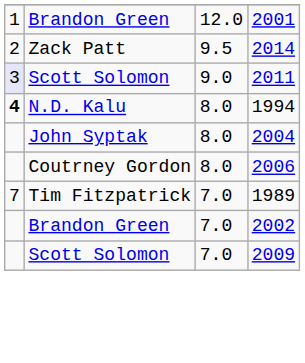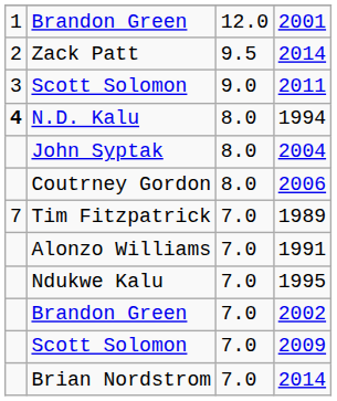 <table class="wikitable">
 <tr>
 </tr>
 <tr>
 <td>1</td>
 <td><a href='#'>Brandon Green</a></td>
 <td>12.0</td>
 <td><a href='#'>2001</a></td>
 </tr>
 <tr>
 <td>2</td>
 <td>Zack Patt</td>
 <td>9.5</td>
 <td><a href='#'>2014</a></td>
 </tr>
 <tr>
-<td style="background: lavender;">3</td>
+<td>3</td>
 <td><a href='#'>Scott Solomon</a></td>
 <td>9.0</td>
 <td><a href='#'>2011</a></td>
 </tr>
 <tr>
 <td><strong>4</strong></td>
 <td><a href='#'>N.D. Kalu</a></td>
 <td>8.0</td>
 <td>1994</td>
 </tr>
 <tr>
 <td></td>
 <td><a href='#'>John Syptak</a></td>
 <td>8.0</td>
 <td><a href='#'>2004</a></td>
 </tr>
 <tr>
 <td></td>
 <td>Coutrney Gordon</td>
 <td>8.0</td>
 <td><a href='#'>2006</a></td>
 </tr>
 <tr>
 <td>7</td>
 <td>Tim Fitzpatrick</td>
 <td>7.0</td>
 <td>1989</td>
 </tr>
 <tr>
 <td></td>
+<td>Alonzo Williams</td>
+<td>7.0</td>
+<td>1991</td>
+</tr>
+<tr>
+<td></td>
+<td>Ndukwe Kalu</td>
+<td>7.0</td>
+<td>1995</td>
+</tr>
+<tr>
+<td></td>
 <td><a href='#'>Brandon Green</a></td>
 <td>7.0</td>
 <td><a href='#'>2002</a></td>
 </tr>
 <tr>
 <td></td>
 <td><a href='#'>Scott Solomon</a></td>
 <td>7.0</td>
 <td><a href='#'>2009</a></td>
 </tr>
+<tr>
+<td></td>
+<td>Brian Nordstrom</td>
+<td>7.0</td>
+<td><a href='#'>2014</a></td>
+</tr>
 </table>
